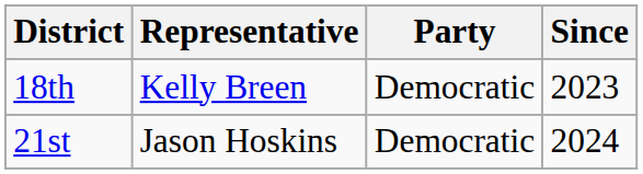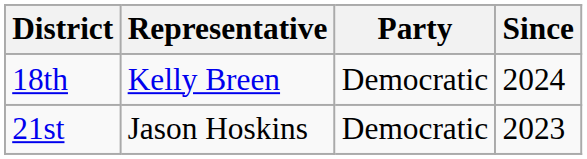 <table class="wikitable">
 <tr>
 <th>District</th>
 <th>Representative</th>
 <th>Party</th>
 <th>Since</th>
 </tr>
 <tr>
 <td><a href='#'>18th</a></td>
 <td><a href='#'>Kelly Breen</a></td>
 <td>Democratic</td>
-<td>2023</td>
+<td>2024</td>
 </tr>
 <tr>
 <td><a href='#'>21st</a></td>
 <td>Jason Hoskins</td>
 <td>Democratic</td>
-<td>2024</td>
+<td>2023</td>
 </tr>
 </table>
